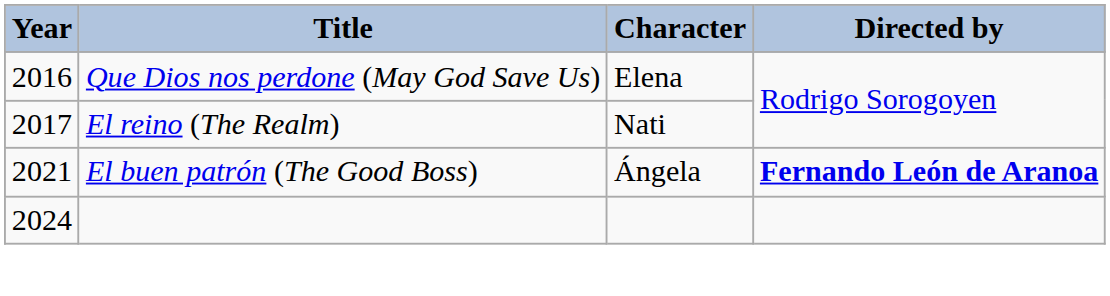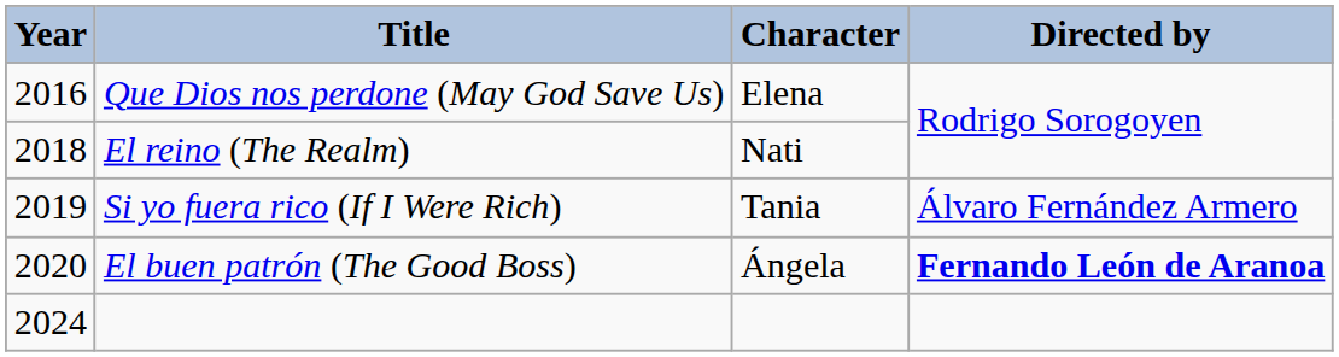 <table class="wikitable">
 <tr>
 <th style="background: #B0C4DE;">Year</th>
 <th style="background: #B0C4DE;">Title</th>
 <th style="background: #B0C4DE;">Character</th>
 <th style="background: #B0C4DE;">Directed by</th>
 </tr>
 <tr>
 <td>2016</td>
 <td><em><a href='#'>Que Dios nos perdone</a></em> (<em>May God Save Us</em>)</td>
 <td>Elena</td>
 <td rowspan="2"><a href='#'>Rodrigo Sorogoyen</a></td>
 </tr>
 <tr>
-<td>2017</td>
+<td>2018</td>
 <td><em><a href='#'>El reino</a></em> (<em>The Realm</em>)</td>
 <td>Nati</td>
 </tr>
 <tr>
-<td>2021</td>
+<td>2019</td>
+<td><em><a href='#'>Si yo fuera rico</a></em> (<em>If I Were Rich</em>)</td>
+<td>Tania</td>
+<td><a href='#'>Álvaro Fernández Armero</a></td>
+</tr>
+<tr>
+<td>2020</td>
 <td><em><a href='#'>El buen patrón</a></em> (<em>The Good Boss</em>)</td>
 <td>Ángela</td>
 <td><strong><a href='#'>Fernando León de Aranoa</a></strong></td>
 </tr>
 <tr>
 <td>2024</td>
 <td></td>
 <td></td>
 <td></td>
 </tr>
 </table>
